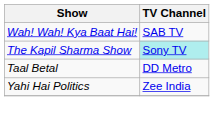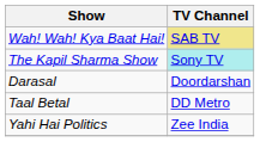 <table class="wikitable sortable">
 <tr>
 <th>Show</th>
 <th>TV Channel</th>
 </tr>
 <tr>
 <td><em><a href='#'>Wah! Wah! Kya Baat Hai!</a></em></td>
-<td><a href='#'>SAB TV</a></td>
+<td style="background: khaki;"><a href='#'>SAB TV</a></td>
 </tr>
 <tr>
 <td><em><a href='#'>The Kapil Sharma Show</a></em></td>
 <td style="background: paleturquoise;"><a href='#'>Sony TV</a></td>
+</tr>
+<tr>
+<td><em>Darasal</em></td>
+<td><a href='#'>Doordarshan</a></td>
 </tr>
 <tr>
 <td><em>Taal Betal </em></td>
 <td><a href='#'>DD Metro</a></td>
 </tr>
 <tr>
 <td><em>Yahi Hai Politics </em></td>
 <td><a href='#'>Zee India</a></td>
 </tr>
 <tr>
 </tr>
 </table>
